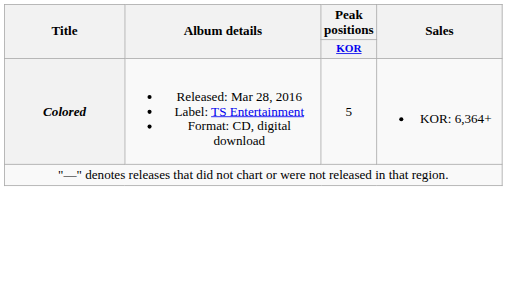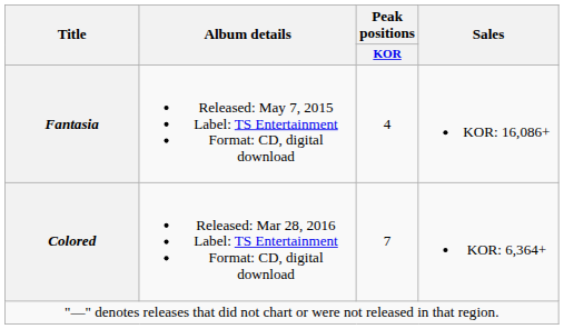 <table class="wikitable plainrowheaders" style="text-align:center">
 <tr>
 <th rowspan="2" style="width:10em">Title</th>
 <th rowspan="2" style="width:16em">Album details</th>
 <th colspan="1">Peak<br>positions</th>
 <th rowspan="2" style="width:10em">Sales</th>
 </tr>
 <tr>
 <th scope="col" style="width:2.5em;font-size:85%"><a href='#'>KOR</a><br></th>
 </tr>
 <tr>
+<th scope="row"><em>Fantasia</em></th>
+<td><br><ul><li>Released: May 7, 2015</li><li>Label: <a href='#'>TS Entertainment</a></li><li>Format: CD, digital download</li></ul></td>
+<td>4</td>
+<td><br><ul><li>KOR: 16,086+</li></ul></td>
+</tr>
+<tr>
 <th scope="row"><em>Colored</em></th>
 <td><br><ul><li>Released: Mar 28, 2016</li><li>Label: <a href='#'>TS Entertainment</a></li><li>Format: CD, digital download</li></ul></td>
-<td>5</td>
+<td>7</td>
 <td><br><ul><li>KOR: 6,364+</li></ul></td>
 </tr>
 <tr>
 <td colspan="4">"—" denotes releases that did not chart or were not released in that region.</td>
 </tr>
 </table>
